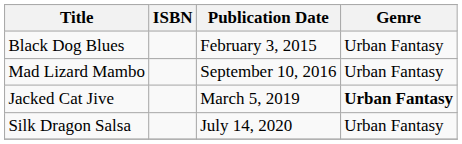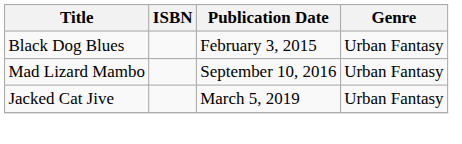 <table class="wikitable">
 <tr>
 <th>Title</th>
 <th>ISBN</th>
 <th>Publication Date</th>
 <th>Genre</th>
 </tr>
 <tr>
 <td>Black Dog Blues</td>
 <td></td>
 <td>February 3, 2015</td>
 <td>Urban Fantasy</td>
 </tr>
 <tr>
 <td>Mad Lizard Mambo</td>
 <td></td>
 <td>September 10, 2016</td>
 <td>Urban Fantasy</td>
 </tr>
 <tr>
 <td>Jacked Cat Jive</td>
 <td></td>
 <td>March 5, 2019</td>
-<td><strong>Urban Fantasy</strong></td>
-</tr>
-<tr>
-<td>Silk Dragon Salsa</td>
-<td></td>
-<td>July 14, 2020</td>
 <td>Urban Fantasy</td>
 </tr>
 <tr>
 </tr>
 </table>
